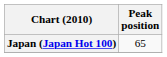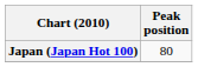 <table class="wikitable sortable plainrowheaders">
 <tr>
 <th>Chart (2010)</th>
 <th>Peak<br>position</th>
 </tr>
 <tr>
 <th scope="row">Japan (<a href='#'>Japan Hot 100</a>)</th>
-<td style="text-align:center;">65</td>
+<td style="text-align:center;">80</td>
 </tr>
 <tr>
 </tr>
 </table>
